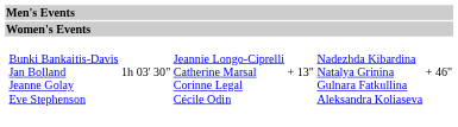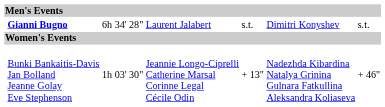 <table>
 <tr style="background:#ccc;">
 <td colspan=7><strong>Men's Events</strong></td>
+</tr>
+<tr>
+<td><br></td>
+<td><strong><a href='#'>Gianni Bugno</a></strong><br><small></small></td>
+<td>6h 34' 28"</td>
+<td><a href='#'>Laurent Jalabert</a><br><small></small></td>
+<td>s.t.</td>
+<td><a href='#'>Dimitri Konyshev</a><br><small></small></td>
+<td>s.t.</td>
 </tr>
 <tr style="background:#ccc;">
 <td colspan=7><strong>Women's Events</strong></td>
 </tr>
 <tr>
 <td><br></td>
 <td><strong></strong><br><a href='#'>Bunki Bankaitis-Davis</a><br><a href='#'>Jan Bolland</a><br><a href='#'>Jeanne Golay</a><br><a href='#'>Eve Stephenson</a></td>
 <td>1h 03' 30"</td>
 <td><br><a href='#'>Jeannie Longo-Ciprelli</a><br><a href='#'>Catherine Marsal</a><br><a href='#'>Corinne Legal</a><br><a href='#'>Cécile Odin</a></td>
 <td>+ 13"</td>
 <td><br><a href='#'>Nadezhda Kibardina</a><br><a href='#'>Natalya Grinina</a><br><a href='#'>Gulnara Fatkullina</a><br><a href='#'>Aleksandra Koliaseva</a></td>
 <td>+ 46"</td>
 </tr>
 </table>
